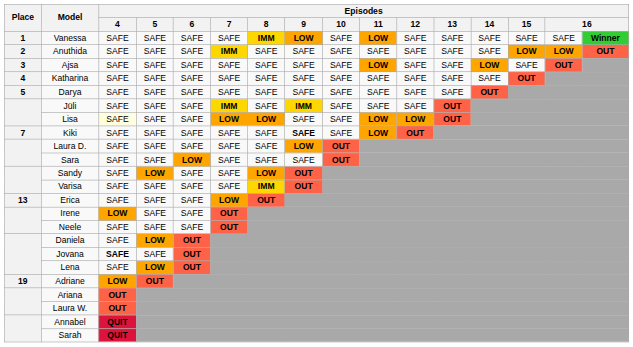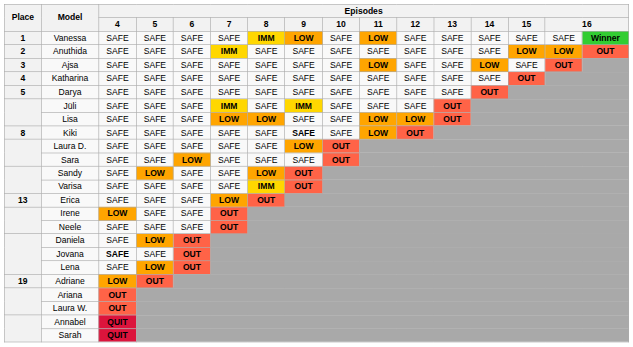 <table class="wikitable" style="width:50%; text-align:center; font-size:85%;">
 <tr>
 <th rowspan="2">Place</th>
 <th rowspan="2">Model</th>
 <th colspan="15">Episodes</th>
 </tr>
 <tr>
 <th>4</th>
 <th>5</th>
 <th>6</th>
 <th>7</th>
 <th>8</th>
 <th>9</th>
 <th>10</th>
 <th>11</th>
 <th>12</th>
 <th>13</th>
 <th>14</th>
 <th>15</th>
 <th colspan="2">16</th>
 </tr>
 <tr>
 <th>1</th>
 <td>Vanessa</td>
 <td>SAFE</td>
 <td>SAFE</td>
 <td>SAFE</td>
 <td>SAFE</td>
 <td style="background:gold;"><strong>IMM</strong></td>
 <td style="background:orange;"><strong>LOW</strong></td>
 <td>SAFE</td>
 <td style="background:orange;"><strong>LOW</strong></td>
 <td>SAFE</td>
 <td>SAFE</td>
 <td>SAFE</td>
 <td>SAFE</td>
 <td>SAFE</td>
 <td style="background:limegreen;"><strong>Winner</strong></td>
 </tr>
 <tr>
 <th>2</th>
 <td>Anuthida</td>
 <td>SAFE</td>
 <td>SAFE</td>
 <td>SAFE</td>
 <td style="background:gold;"><strong>IMM</strong></td>
 <td>SAFE</td>
 <td>SAFE</td>
 <td>SAFE</td>
 <td>SAFE</td>
 <td>SAFE</td>
 <td>SAFE</td>
 <td>SAFE</td>
 <td style="background:orange;"><strong>LOW</strong></td>
 <td style="background:orange;"><strong>LOW</strong></td>
 <td style="background:tomato;"><strong>OUT</strong></td>
 </tr>
 <tr>
 <th>3</th>
 <td>Ajsa</td>
 <td>SAFE</td>
 <td>SAFE</td>
 <td>SAFE</td>
 <td>SAFE</td>
 <td>SAFE</td>
 <td>SAFE</td>
 <td>SAFE</td>
 <td style="background:orange;"><strong>LOW</strong></td>
 <td>SAFE</td>
 <td>SAFE</td>
 <td style="background:orange;"><strong>LOW</strong></td>
 <td>SAFE</td>
 <td style="background:tomato;"><strong>OUT</strong></td>
 <td style="background:darkgrey;" colspan="12"></td>
 </tr>
 <tr>
 <th>4</th>
 <td>Katharina</td>
 <td>SAFE</td>
 <td>SAFE</td>
 <td>SAFE</td>
 <td>SAFE</td>
 <td>SAFE</td>
 <td>SAFE</td>
 <td>SAFE</td>
 <td>SAFE</td>
 <td>SAFE</td>
 <td>SAFE</td>
 <td>SAFE</td>
 <td style="background:tomato;"><strong>OUT</strong></td>
 <td style="background:darkgrey;" colspan="12"></td>
 </tr>
 <tr>
 <th>5</th>
 <td>Darya</td>
 <td>SAFE</td>
 <td>SAFE</td>
 <td>SAFE</td>
 <td>SAFE</td>
 <td>SAFE</td>
 <td>SAFE</td>
 <td>SAFE</td>
 <td>SAFE</td>
 <td>SAFE</td>
 <td>SAFE</td>
 <td style="background:tomato;"><strong>OUT</strong></td>
 <td style="background:darkgrey;" colspan="12"></td>
 </tr>
 <tr>
 <th rowspan="2"></th>
 <td>Jüli</td>
 <td>SAFE</td>
 <td>SAFE</td>
 <td>SAFE</td>
 <td style="background:gold;"><strong>IMM</strong></td>
 <td>SAFE</td>
 <td style="background:gold;"><strong>IMM</strong></td>
 <td>SAFE</td>
 <td>SAFE</td>
 <td>SAFE</td>
 <td style="background:tomato;"><strong>OUT</strong></td>
 <td style="background:darkgrey;" colspan="12"></td>
 </tr>
 <tr>
 <td>Lisa</td>
-<td style="background: lightyellow;">SAFE</td>
+<td>SAFE</td>
 <td>SAFE</td>
 <td>SAFE</td>
 <td style="background:orange;"><strong>LOW</strong></td>
 <td style="background:orange;"><strong>LOW</strong></td>
 <td>SAFE</td>
 <td>SAFE</td>
 <td style="background:orange;"><strong>LOW</strong></td>
 <td style="background:orange;"><strong>LOW</strong></td>
 <td style="background:tomato;"><strong>OUT</strong></td>
 <td style="background:darkgrey;" colspan="12"></td>
 </tr>
 <tr>
-<th>7</th>
+<th>8</th>
 <td>Kiki</td>
 <td>SAFE</td>
 <td>SAFE</td>
 <td>SAFE</td>
 <td>SAFE</td>
 <td>SAFE</td>
 <td><strong>SAFE</strong></td>
 <td>SAFE</td>
 <td style="background:orange;"><strong>LOW</strong></td>
 <td style="background:tomato;"><strong>OUT</strong></td>
 <td style="background:darkgrey;" colspan="12"></td>
 </tr>
 <tr>
 <th rowspan="2"></th>
 <td>Laura D.</td>
 <td>SAFE</td>
 <td>SAFE</td>
 <td>SAFE</td>
 <td>SAFE</td>
 <td>SAFE</td>
 <td style="background:orange;"><strong>LOW</strong></td>
 <td style="background:tomato;"><strong>OUT</strong></td>
 <td style="background:darkgrey;" colspan="12"></td>
 </tr>
 <tr>
 <td>Sara</td>
 <td>SAFE</td>
 <td>SAFE</td>
 <td style="background:orange;"><strong>LOW</strong></td>
 <td>SAFE</td>
 <td>SAFE</td>
 <td>SAFE</td>
 <td style="background:tomato;"><strong>OUT</strong></td>
 <td style="background:darkgrey;" colspan="12"></td>
 </tr>
 <tr>
 <th rowspan="2"></th>
 <td>Sandy</td>
 <td>SAFE</td>
 <td style="background:orange;"><strong>LOW</strong></td>
 <td>SAFE</td>
 <td>SAFE</td>
 <td style="background:orange;"><strong>LOW</strong></td>
 <td style="background:tomato;"><strong>OUT</strong></td>
 <td style="background:darkgrey;" colspan="12"></td>
 </tr>
 <tr>
 <td>Varisa</td>
 <td>SAFE</td>
 <td>SAFE</td>
 <td>SAFE</td>
 <td>SAFE</td>
 <td style="background:gold;"><strong>IMM</strong></td>
 <td style="background:tomato;"><strong>OUT</strong></td>
 <td style="background:darkgrey;" colspan="12"></td>
 </tr>
 <tr>
 <th>13</th>
 <td>Erica</td>
 <td>SAFE</td>
 <td>SAFE</td>
 <td>SAFE</td>
 <td style="background:orange;"><strong>LOW</strong></td>
 <td style="background:tomato;"><strong>OUT</strong></td>
 <td style="background:darkgrey;" colspan="12"></td>
 </tr>
 <tr>
 <th rowspan="2"></th>
 <td>Irene</td>
 <td style="background:orange;"><strong>LOW</strong></td>
 <td>SAFE</td>
 <td>SAFE</td>
 <td style="background:tomato;"><strong>OUT</strong></td>
 <td style="background:darkgrey;" colspan="12"></td>
 </tr>
 <tr>
 <td>Neele</td>
 <td>SAFE</td>
 <td>SAFE</td>
 <td>SAFE</td>
 <td style="background:tomato;"><strong>OUT</strong></td>
 <td style="background:darkgrey;" colspan="12"></td>
 </tr>
 <tr>
 <th rowspan="3"></th>
 <td>Daniela</td>
 <td>SAFE</td>
 <td style="background:orange;"><strong>LOW</strong></td>
 <td style="background:tomato;"><strong>OUT</strong></td>
 <td style="background:darkgrey;" colspan="12"></td>
 </tr>
 <tr>
 <td>Jovana</td>
 <td><strong>SAFE</strong></td>
 <td>SAFE</td>
 <td style="background:tomato;"><strong>OUT</strong></td>
 <td style="background:darkgrey;" colspan="12"></td>
 </tr>
 <tr>
 <td>Lena</td>
 <td>SAFE</td>
 <td style="background:orange;"><strong>LOW</strong></td>
 <td style="background:tomato;"><strong>OUT</strong></td>
 <td style="background:darkgrey;" colspan="12"></td>
 </tr>
 <tr>
 <th>19</th>
 <td>Adriane</td>
 <td style="background:orange;"><strong>LOW</strong></td>
 <td style="background:tomato;"><strong>OUT</strong></td>
 <td style="background:darkgrey;" colspan="12"></td>
 </tr>
 <tr>
 <th rowspan="2"></th>
 <td>Ariana</td>
 <td style="background:tomato;"><strong>OUT</strong></td>
 <td style="background:darkgrey;" colspan="15"></td>
 </tr>
 <tr>
 <td>Laura W.</td>
 <td style="background:tomato;"><strong>OUT</strong></td>
 <td style="background:darkgrey;" colspan="15"></td>
 </tr>
 <tr>
 <th rowspan="2"></th>
 <td>Annabel</td>
 <td style="background:crimson;"><span><strong>QUIT</strong></span></td>
 <td style="background:darkgrey;" colspan="15"></td>
 </tr>
 <tr>
 <td>Sarah</td>
 <td style="background:crimson;"><span><strong>QUIT</strong></span></td>
 <td style="background:darkgrey;" colspan="15"></td>
 </tr>
 </table>
